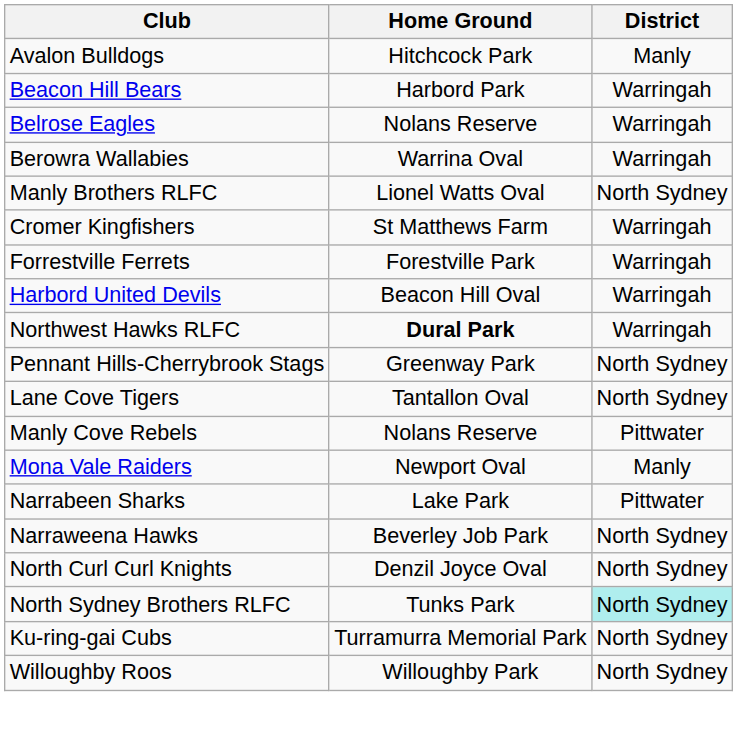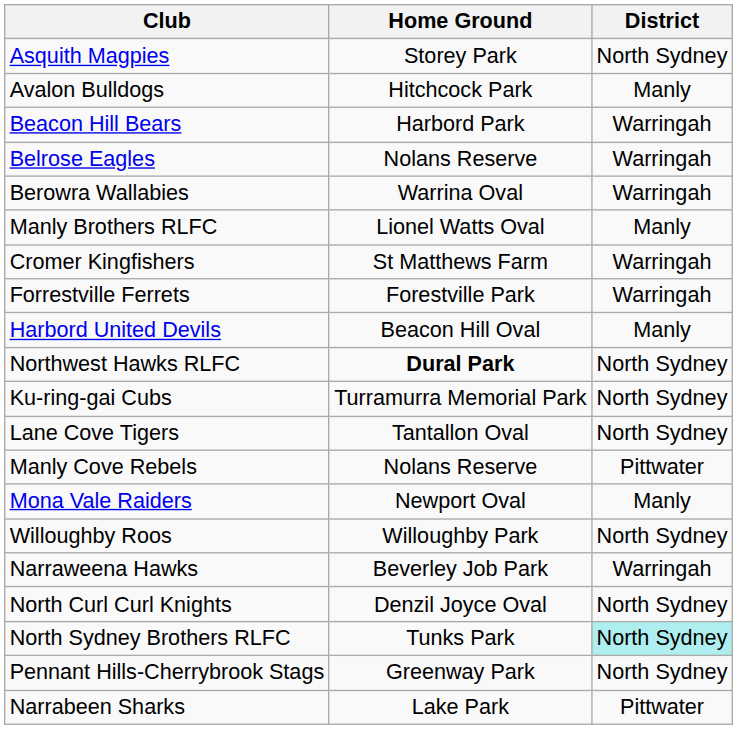 <table class="wikitable" style="text-align:center;">
 <tr>
 <th>Club<br></th>
 <th>Home Ground<br></th>
 <th>District<br></th>
+</tr>
+<tr>
+<td style="text-align:left;"> <a href='#'>Asquith Magpies</a></td>
+<td>Storey Park</td>
+<td>North Sydney</td>
 </tr>
 <tr>
 <td style="text-align:left;"> Avalon Bulldogs</td>
 <td>Hitchcock Park</td>
 <td>Manly</td>
 </tr>
 <tr>
 <td style="text-align:left;"> <a href='#'>Beacon Hill Bears</a></td>
 <td>Harbord Park</td>
 <td>Warringah</td>
 </tr>
 <tr>
 <td style="text-align:left;"> <a href='#'>Belrose Eagles</a></td>
 <td>Nolans Reserve</td>
 <td>Warringah</td>
 </tr>
 <tr>
 <td style="text-align:left;"> Berowra Wallabies</td>
 <td>Warrina Oval</td>
 <td>Warringah</td>
 </tr>
 <tr>
 <td style="text-align:left;"> Manly Brothers RLFC</td>
 <td>Lionel Watts Oval</td>
-<td>North Sydney</td>
+<td>Manly</td>
 </tr>
 <tr>
 <td style="text-align:left;"> Cromer Kingfishers</td>
 <td>St Matthews Farm</td>
 <td>Warringah</td>
 </tr>
 <tr>
 <td style="text-align:left;"> Forrestville Ferrets</td>
 <td>Forestville Park</td>
 <td>Warringah</td>
 </tr>
 <tr>
 <td style="text-align:left;"> <a href='#'>Harbord United Devils</a></td>
 <td>Beacon Hill Oval</td>
-<td>Warringah</td>
+<td>Manly</td>
 </tr>
 <tr>
 <td style="text-align:left;"> Northwest Hawks RLFC</td>
 <td><strong>Dural Park</strong></td>
-<td>Warringah</td>
+<td>North Sydney</td>
 </tr>
 <tr>
-<td style="text-align:left;"> Pennant Hills-Cherrybrook Stags</td>
-<td>Greenway Park</td>
+<td style="text-align:left;"> Ku-ring-gai Cubs</td>
+<td>Turramurra Memorial Park</td>
 <td>North Sydney</td>
 </tr>
 <tr>
 <td style="text-align:left;"> Lane Cove Tigers</td>
 <td>Tantallon Oval</td>
 <td>North Sydney</td>
 </tr>
 <tr>
 <td style="text-align:left;"> Manly Cove Rebels</td>
 <td>Nolans Reserve</td>
 <td>Pittwater</td>
 </tr>
 <tr>
 <td style="text-align:left;"> <a href='#'>Mona Vale Raiders</a></td>
 <td>Newport Oval</td>
 <td>Manly</td>
 </tr>
 <tr>
-<td style="text-align:left;"> Narrabeen Sharks</td>
-<td>Lake Park</td>
-<td>Pittwater</td>
+<td style="text-align:left;"> Willoughby Roos</td>
+<td>Willoughby Park</td>
+<td>North Sydney</td>
 </tr>
 <tr>
 <td style="text-align:left;"> Narraweena Hawks</td>
 <td>Beverley Job Park</td>
-<td>North Sydney</td>
+<td>Warringah</td>
 </tr>
 <tr>
 <td style="text-align:left;"> North Curl Curl Knights</td>
 <td>Denzil Joyce Oval</td>
 <td>North Sydney</td>
 </tr>
 <tr>
 <td style="text-align:left;"> North Sydney Brothers RLFC</td>
 <td>Tunks Park</td>
 <td style="background: paleturquoise;">North Sydney</td>
 </tr>
 <tr>
-<td style="text-align:left;"> Ku-ring-gai Cubs</td>
-<td>Turramurra Memorial Park</td>
+<td style="text-align:left;"> Pennant Hills-Cherrybrook Stags</td>
+<td>Greenway Park</td>
 <td>North Sydney</td>
 </tr>
 <tr>
-<td style="text-align:left;"> Willoughby Roos</td>
-<td>Willoughby Park</td>
-<td>North Sydney</td>
+<td style="text-align:left;"> Narrabeen Sharks</td>
+<td>Lake Park</td>
+<td>Pittwater</td>
 </tr>
 </table>
